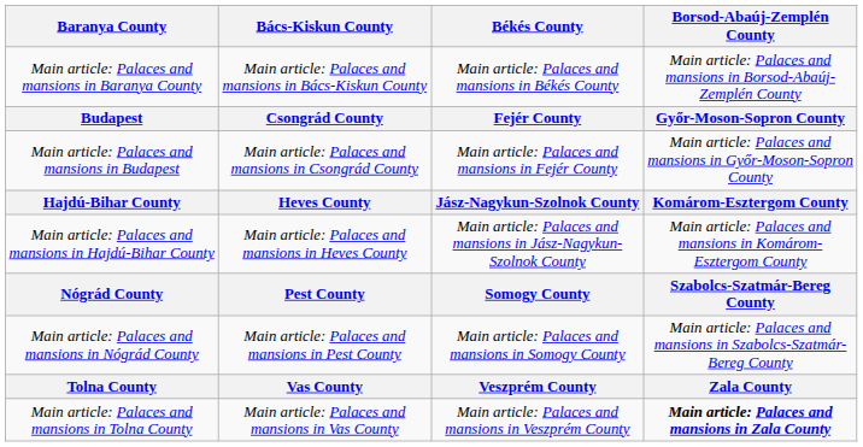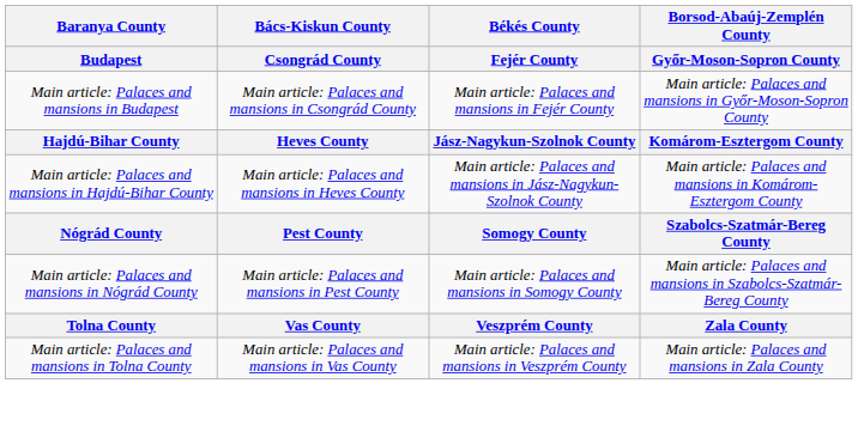 <table class="wikitable" style="margin-left: auto; margin-right: auto; border: none;">
 <tr>
 <th style="width:25%;"> <a href='#'>Baranya County</a> </th>
 <th style="width:25%;"> <a href='#'>Bács-Kiskun County</a> </th>
 <th style="width:25%;"> <a href='#'>Békés County</a> </th>
 <th style="width:25%;"> <a href='#'>Borsod-Abaúj-Zemplén County</a> </th>
-</tr>
-<tr style="text-align:center;">
-<td><em>Main article: <a href='#'>Palaces and mansions in Baranya County</a></em><br></td>
-<td><em>Main article: <a href='#'>Palaces and mansions in Bács-Kiskun County</a></em><br></td>
-<td><em>Main article: <a href='#'>Palaces and mansions in Békés County</a></em><br></td>
-<td><em>Main article: <a href='#'>Palaces and mansions in Borsod-Abaúj-Zemplén County</a></em><br></td>
 </tr>
 <tr style="text-align:center;">
 <th style="width:25%;"> <a href='#'>Budapest</a> </th>
 <th style="width:25%;"> <a href='#'>Csongrád County</a> </th>
 <th style="width:25%;"> <a href='#'>Fejér County</a> </th>
 <th style="width:25%;"> <a href='#'>Győr-Moson-Sopron County</a> </th>
 </tr>
 <tr style="text-align:center;">
 <td><em>Main article: <a href='#'>Palaces and mansions in Budapest</a></em><br></td>
 <td><em>Main article: <a href='#'>Palaces and mansions in Csongrád County</a></em><br></td>
 <td><em>Main article: <a href='#'>Palaces and mansions in Fejér County</a></em><br></td>
 <td><em>Main article: <a href='#'>Palaces and mansions in Győr-Moson-Sopron County</a></em><br></td>
 </tr>
 <tr style="text-align:center;">
 <th style="width:25%;"> <a href='#'>Hajdú-Bihar County</a> </th>
 <th style="width:25%;"> <a href='#'>Heves County</a> </th>
 <th style="width:25%;"> <a href='#'>Jász-Nagykun-Szolnok County</a> </th>
 <th style="width:25%;"> <a href='#'>Komárom-Esztergom County</a> </th>
 </tr>
 <tr style="text-align:center;">
 <td><em>Main article: <a href='#'>Palaces and mansions in Hajdú-Bihar County</a></em><br></td>
 <td><em>Main article: <a href='#'>Palaces and mansions in Heves County</a></em><br></td>
 <td><em>Main article: <a href='#'>Palaces and mansions in Jász-Nagykun-Szolnok County</a></em><br></td>
 <td><em>Main article: <a href='#'>Palaces and mansions in Komárom-Esztergom County</a></em><br></td>
 </tr>
 <tr style="text-align:center;">
 <th style="width:25%;"> <a href='#'>Nógrád County</a> </th>
 <th style="width:25%;"> <a href='#'>Pest County</a> </th>
 <th style="width:25%;"> <a href='#'>Somogy County</a> </th>
 <th style="width:25%;"> <a href='#'>Szabolcs-Szatmár-Bereg County</a> </th>
 </tr>
 <tr style="text-align:center;">
 <td><em>Main article: <a href='#'>Palaces and mansions in Nógrád County</a></em><br></td>
 <td><em>Main article: <a href='#'>Palaces and mansions in Pest County</a></em><br></td>
 <td><em>Main article: <a href='#'>Palaces and mansions in Somogy County</a></em><br></td>
 <td><em>Main article: <a href='#'>Palaces and mansions in Szabolcs-Szatmár-Bereg County</a></em><br></td>
 </tr>
 <tr style="text-align:center;">
 <th style="width:25%;"> <a href='#'>Tolna County</a> </th>
 <th style="width:25%;"> <a href='#'>Vas County</a> </th>
 <th style="width:25%;"> <a href='#'>Veszprém County</a> </th>
 <th style="width:25%;"> <a href='#'>Zala County</a> </th>
 </tr>
 <tr style="text-align:center;">
 <td><em>Main article: <a href='#'>Palaces and mansions in Tolna County</a></em><br></td>
 <td><em>Main article: <a href='#'>Palaces and mansions in Vas County</a></em><br></td>
 <td><em>Main article: <a href='#'>Palaces and mansions in Veszprém County</a></em><br></td>
-<td><strong><em>Main article: <a href='#'>Palaces and mansions in Zala County</a></em><br></strong></td>
+<td><em>Main article: <a href='#'>Palaces and mansions in Zala County</a></em><br></td>
 </tr>
 </table>
